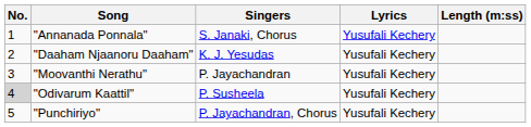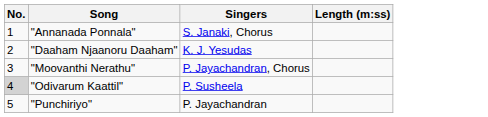 <table class="wikitable" style="font-size:95%;">
 <tr>
 <th>No.</th>
 <th>Song</th>
 <th>Singers</th>
-<th>Lyrics</th>
 <th>Length (m:ss)</th>
 </tr>
 <tr>
 <td>1</td>
 <td>"Annanada Ponnala"</td>
 <td><a href='#'>S. Janaki</a>, Chorus</td>
-<td><a href='#'>Yusufali Kechery</a></td>
 <td></td>
 </tr>
 <tr>
 <td>2</td>
 <td>"Daaham Njaanoru Daaham"</td>
 <td><a href='#'>K. J. Yesudas</a></td>
-<td>Yusufali Kechery</td>
 <td></td>
 </tr>
 <tr>
 <td>3</td>
 <td>"Moovanthi Nerathu"</td>
-<td>P. Jayachandran</td>
-<td>Yusufali Kechery</td>
+<td><a href='#'>P. Jayachandran</a>, Chorus</td>
 <td></td>
 </tr>
 <tr>
 <td style="background: lightgrey;">4</td>
 <td>"Odivarum Kaattil"</td>
 <td><a href='#'>P. Susheela</a></td>
-<td>Yusufali Kechery</td>
 <td></td>
 </tr>
 <tr>
 <td>5</td>
 <td>"Punchiriyo"</td>
-<td><a href='#'>P. Jayachandran</a>, Chorus</td>
-<td>Yusufali Kechery</td>
+<td>P. Jayachandran</td>
 <td></td>
 </tr>
 </table>
